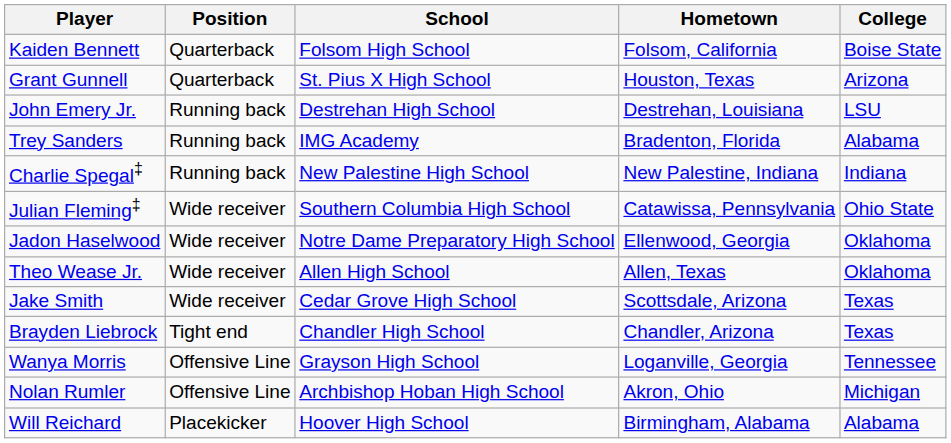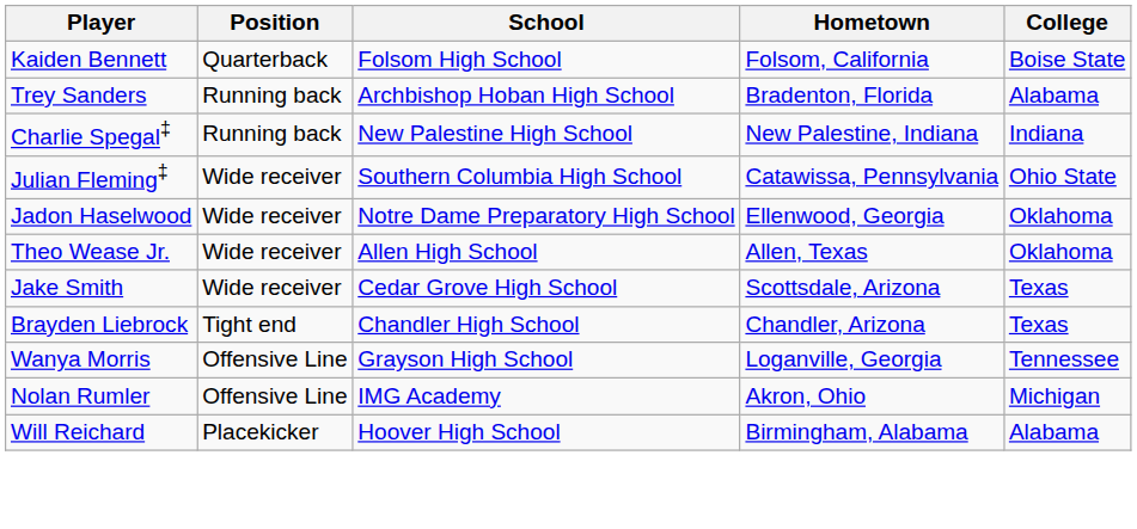 <table class="wikitable">
 <tr>
 <th>Player</th>
 <th>Position</th>
 <th>School</th>
 <th>Hometown</th>
 <th>College</th>
 </tr>
 <tr>
 <td><a href='#'>Kaiden Bennett</a></td>
 <td>Quarterback</td>
 <td><a href='#'>Folsom High School</a></td>
 <td><a href='#'>Folsom, California</a></td>
 <td><a href='#'>Boise State</a></td>
 </tr>
 <tr>
-<td><a href='#'>Grant Gunnell</a></td>
-<td>Quarterback</td>
-<td><a href='#'>St. Pius X High School</a></td>
-<td><a href='#'>Houston, Texas</a></td>
-<td><a href='#'>Arizona</a></td>
-</tr>
-<tr>
-<td><a href='#'>John Emery Jr.</a></td>
-<td>Running back</td>
-<td><a href='#'>Destrehan High School</a></td>
-<td><a href='#'>Destrehan, Louisiana</a></td>
-<td><a href='#'>LSU</a></td>
-</tr>
-<tr>
 <td><a href='#'>Trey Sanders</a></td>
 <td>Running back</td>
-<td><a href='#'>IMG Academy</a></td>
+<td><a href='#'>Archbishop Hoban High School</a></td>
 <td><a href='#'>Bradenton, Florida</a></td>
 <td><a href='#'>Alabama</a></td>
 </tr>
 <tr>
 <td><a href='#'>Charlie Spegal</a><sup>‡</sup></td>
 <td>Running back</td>
 <td><a href='#'>New Palestine High School</a></td>
 <td><a href='#'>New Palestine, Indiana</a></td>
 <td><a href='#'>Indiana</a></td>
 </tr>
 <tr>
 <td><a href='#'>Julian Fleming</a><sup>‡</sup></td>
 <td>Wide receiver</td>
 <td><a href='#'>Southern Columbia High School</a></td>
 <td><a href='#'>Catawissa, Pennsylvania</a></td>
 <td><a href='#'>Ohio State</a></td>
 </tr>
 <tr>
 <td><a href='#'>Jadon Haselwood</a></td>
 <td>Wide receiver</td>
 <td><a href='#'>Notre Dame Preparatory High School</a></td>
 <td><a href='#'>Ellenwood, Georgia</a></td>
 <td><a href='#'>Oklahoma</a></td>
 </tr>
 <tr>
 <td><a href='#'>Theo Wease Jr.</a></td>
 <td>Wide receiver</td>
 <td><a href='#'>Allen High School</a></td>
 <td><a href='#'>Allen, Texas</a></td>
 <td><a href='#'>Oklahoma</a></td>
 </tr>
 <tr>
 <td><a href='#'>Jake Smith</a></td>
 <td>Wide receiver</td>
 <td><a href='#'>Cedar Grove High School</a></td>
 <td><a href='#'>Scottsdale, Arizona</a></td>
 <td><a href='#'>Texas</a></td>
 </tr>
 <tr>
 <td><a href='#'>Brayden Liebrock</a></td>
 <td>Tight end</td>
 <td><a href='#'>Chandler High School</a></td>
 <td><a href='#'>Chandler, Arizona</a></td>
 <td><a href='#'>Texas</a></td>
 </tr>
 <tr>
 <td><a href='#'>Wanya Morris</a></td>
 <td>Offensive Line</td>
 <td><a href='#'>Grayson High School</a></td>
 <td><a href='#'>Loganville, Georgia</a></td>
 <td><a href='#'>Tennessee</a></td>
 </tr>
 <tr>
 <td><a href='#'>Nolan Rumler</a></td>
 <td>Offensive Line</td>
-<td><a href='#'>Archbishop Hoban High School</a></td>
+<td><a href='#'>IMG Academy</a></td>
 <td><a href='#'>Akron, Ohio</a></td>
 <td><a href='#'>Michigan</a></td>
 </tr>
 <tr>
 <td><a href='#'>Will Reichard</a></td>
 <td>Placekicker</td>
 <td><a href='#'>Hoover High School</a></td>
 <td><a href='#'>Birmingham, Alabama</a></td>
 <td><a href='#'>Alabama</a></td>
 </tr>
 </table>
